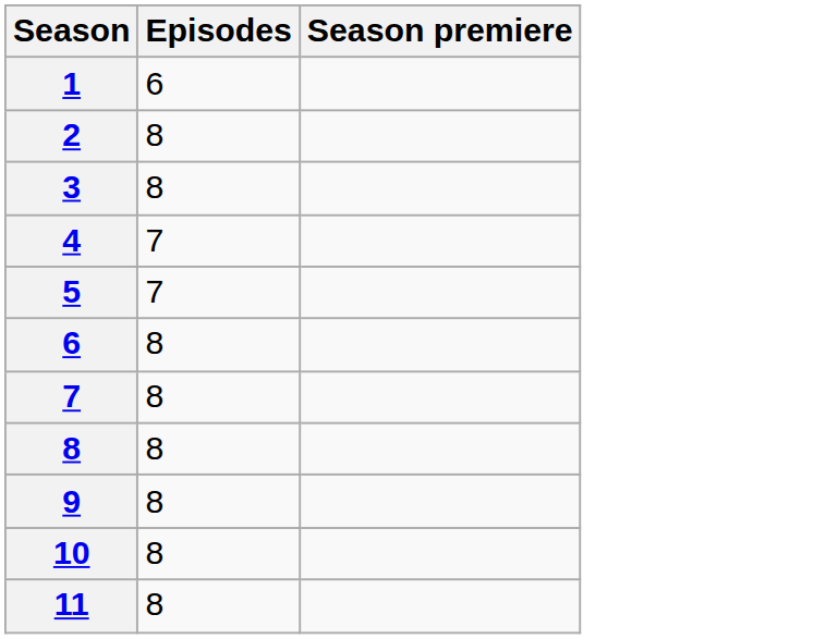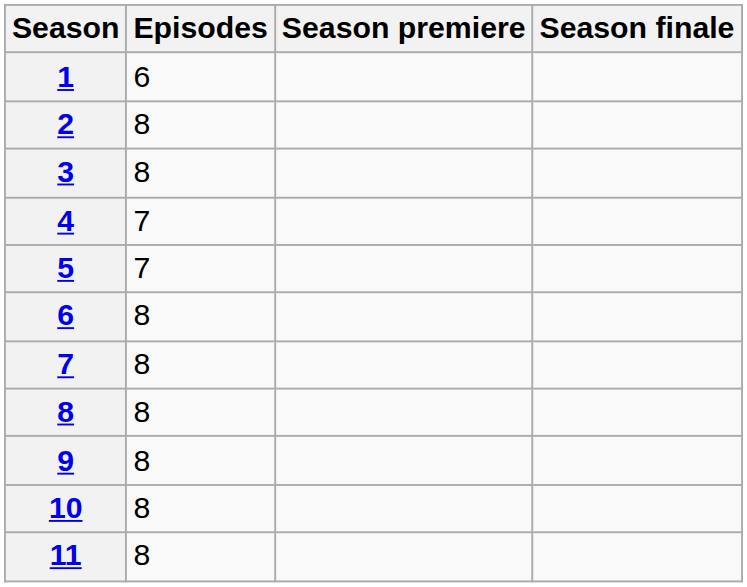 <table class="wikitable">
 <tr>
 <th>Season</th>
 <th>Episodes</th>
 <th>Season premiere</th>
+<th>Season finale</th>
 </tr>
 <tr>
 <th><a href='#'>1</a></th>
 <td>6</td>
+<td></td>
 <td></td>
 </tr>
 <tr>
 <th><a href='#'>2</a></th>
 <td>8</td>
 <td></td>
+<td></td>
 </tr>
 <tr>
 <th><a href='#'>3</a></th>
 <td>8</td>
+<td></td>
 <td></td>
 </tr>
 <tr>
 <th><a href='#'>4</a></th>
 <td>7</td>
 <td></td>
+<td></td>
 </tr>
 <tr>
 <th><a href='#'>5</a></th>
 <td>7</td>
+<td></td>
 <td></td>
 </tr>
 <tr>
 <th><a href='#'>6</a></th>
 <td>8</td>
 <td></td>
+<td></td>
 </tr>
 <tr>
 <th><a href='#'>7</a></th>
 <td>8</td>
+<td></td>
 <td></td>
 </tr>
 <tr>
 <th><a href='#'>8</a></th>
 <td>8</td>
 <td></td>
+<td></td>
 </tr>
 <tr>
 <th><a href='#'>9</a></th>
 <td>8</td>
+<td></td>
 <td></td>
 </tr>
 <tr>
 <th><a href='#'>10</a></th>
 <td>8</td>
 <td></td>
+<td></td>
 </tr>
 <tr>
 <th><a href='#'>11</a></th>
 <td>8</td>
 <td></td>
+<td></td>
 </tr>
 </table>
